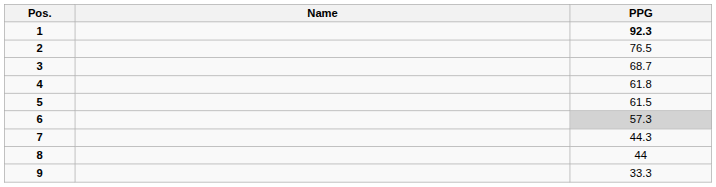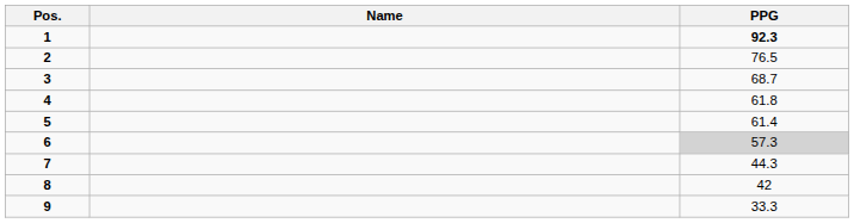 <table class="wikitable" style="width:80%;">
 <tr>
 <th style="width:10%;">Pos.</th>
 <th style="width:70%;">Name</th>
 <th style="width:20%;">PPG</th>
 </tr>
 <tr>
 <td align=center><strong>1</strong></td>
 <td><strong></strong></td>
 <td align=center><strong>92.3</strong></td>
 </tr>
 <tr>
 <td align=center><strong>2</strong></td>
 <td></td>
 <td align=center>76.5</td>
 </tr>
 <tr>
 <td align=center><strong>3</strong></td>
 <td></td>
 <td align=center>68.7</td>
 </tr>
 <tr>
 <td align=center><strong>4</strong></td>
 <td></td>
 <td align=center>61.8</td>
 </tr>
 <tr>
 <td align=center><strong>5</strong></td>
 <td></td>
-<td align=center>61.5</td>
+<td align=center>61.4</td>
 </tr>
 <tr>
 <td align=center><strong>6</strong></td>
 <td></td>
 <td align=center style="background: lightgrey;">57.3</td>
 </tr>
 <tr>
 <td align=center><strong>7</strong></td>
 <td></td>
 <td align=center>44.3</td>
 </tr>
 <tr>
 <td align=center><strong>8</strong></td>
 <td></td>
-<td align=center>44</td>
+<td align=center>42</td>
 </tr>
 <tr>
 <td align=center><strong>9</strong></td>
 <td></td>
 <td align=center>33.3</td>
 </tr>
 </table>
